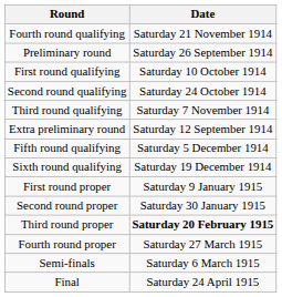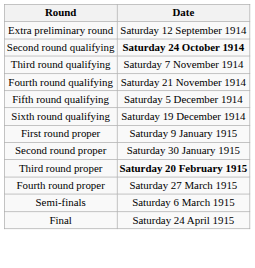 <table class="wikitable" style="text-align: center">
 <tr>
 <th>Round</th>
 <th>Date</th>
 </tr>
 <tr>
-<td>Fourth round qualifying</td>
-<td>Saturday 21 November 1914</td>
-</tr>
-<tr>
-<td>Preliminary round</td>
-<td>Saturday 26 September 1914</td>
-</tr>
-<tr>
-<td>First round qualifying</td>
-<td>Saturday 10 October 1914</td>
+<td>Extra preliminary round</td>
+<td>Saturday 12 September 1914</td>
 </tr>
 <tr>
 <td>Second round qualifying</td>
-<td>Saturday 24 October 1914</td>
+<td><strong>Saturday 24 October 1914</strong></td>
 </tr>
 <tr>
 <td>Third round qualifying</td>
 <td>Saturday 7 November 1914</td>
 </tr>
 <tr>
-<td>Extra preliminary round</td>
-<td>Saturday 12 September 1914</td>
+<td>Fourth round qualifying</td>
+<td>Saturday 21 November 1914</td>
 </tr>
 <tr>
 <td>Fifth round qualifying</td>
 <td>Saturday 5 December 1914</td>
 </tr>
 <tr>
 <td>Sixth round qualifying</td>
 <td>Saturday 19 December 1914</td>
 </tr>
 <tr>
 <td>First round proper</td>
 <td>Saturday 9 January 1915</td>
 </tr>
 <tr>
 <td>Second round proper</td>
 <td>Saturday 30 January 1915</td>
 </tr>
 <tr>
 <td>Third round proper</td>
 <td><strong>Saturday 20 February 1915</strong></td>
 </tr>
 <tr>
 <td>Fourth round proper</td>
 <td>Saturday 27 March 1915</td>
 </tr>
 <tr>
 <td>Semi-finals</td>
 <td>Saturday 6 March 1915</td>
 </tr>
 <tr>
 <td>Final</td>
 <td>Saturday 24 April 1915</td>
 </tr>
 </table>
